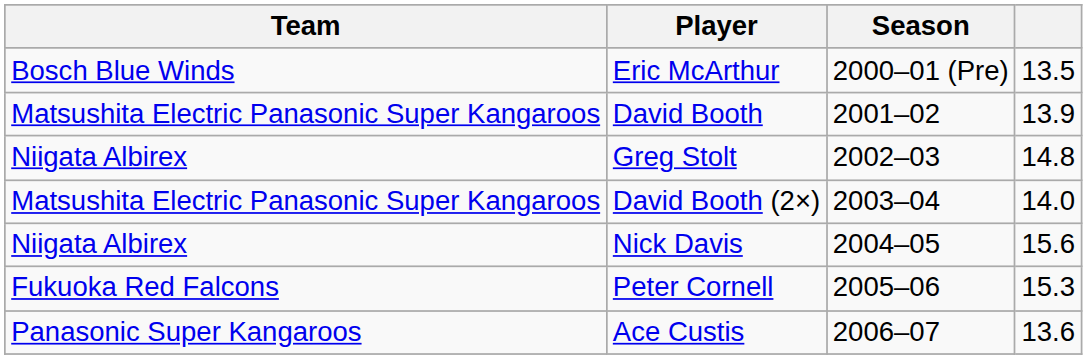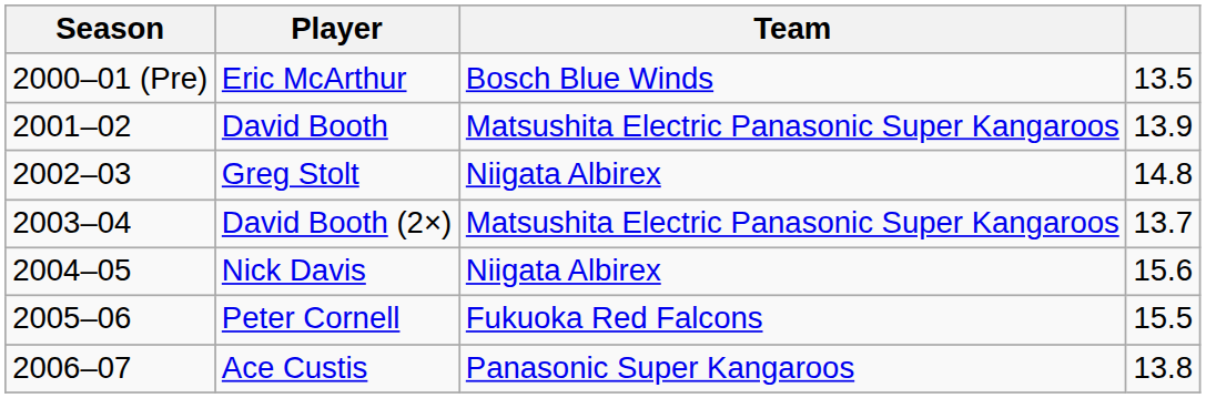 <table class="wikitable sortable">
 <tr>
+<th>Season</th>
+<th>Player</th>
 <th>Team</th>
-<th>Player</th>
-<th>Season</th>
 <th></th>
 </tr>
 <tr>
+<td>2000–01 (Pre)</td>
+<td> <a href='#'>Eric McArthur</a></td>
 <td><a href='#'>Bosch Blue Winds</a></td>
-<td> <a href='#'>Eric McArthur</a></td>
-<td>2000–01 (Pre)</td>
 <td>13.5</td>
 </tr>
 <tr>
+<td>2001–02</td>
+<td> <a href='#'>David Booth</a></td>
 <td><a href='#'>Matsushita Electric Panasonic Super Kangaroos</a></td>
-<td> <a href='#'>David Booth</a></td>
-<td>2001–02</td>
 <td>13.9</td>
 </tr>
 <tr>
+<td>2002–03</td>
+<td> <a href='#'>Greg Stolt</a></td>
 <td><a href='#'>Niigata Albirex</a></td>
-<td> <a href='#'>Greg Stolt</a></td>
-<td>2002–03</td>
 <td>14.8</td>
 </tr>
 <tr>
+<td>2003–04</td>
+<td> <a href='#'>David Booth</a> (2×)</td>
 <td><a href='#'>Matsushita Electric Panasonic Super Kangaroos</a></td>
-<td> <a href='#'>David Booth</a> (2×)</td>
-<td>2003–04</td>
-<td>14.0</td>
+<td>13.7</td>
 </tr>
 <tr>
+<td>2004–05</td>
+<td> <a href='#'>Nick Davis</a></td>
 <td><a href='#'>Niigata Albirex</a></td>
-<td> <a href='#'>Nick Davis</a></td>
-<td>2004–05</td>
 <td>15.6</td>
 </tr>
 <tr>
+<td>2005–06</td>
+<td> <a href='#'>Peter Cornell</a></td>
 <td><a href='#'>Fukuoka Red Falcons</a></td>
-<td> <a href='#'>Peter Cornell</a></td>
-<td>2005–06</td>
-<td>15.3</td>
+<td>15.5</td>
 </tr>
 <tr>
+<td>2006–07</td>
+<td> <a href='#'>Ace Custis</a></td>
 <td><a href='#'>Panasonic Super Kangaroos</a></td>
-<td> <a href='#'>Ace Custis</a></td>
-<td>2006–07</td>
-<td>13.6</td>
+<td>13.8</td>
 </tr>
 </table>
